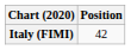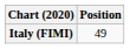 <table class="wikitable sortable plainrowheaders" style="text-align:center">
 <tr>
 <th scope="col">Chart (2020)</th>
 <th scope="col">Position</th>
 </tr>
 <tr>
 <th scope="row">Italy (FIMI)</th>
-<td>42</td>
+<td>49</td>
 </tr>
 </table>
